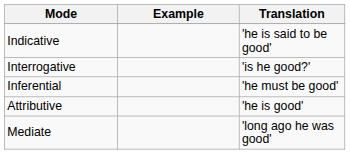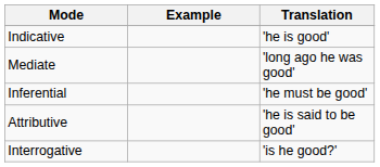 <table class="wikitable">
 <tr>
 <th style="width: 140px;">Mode</th>
 <th style="width: 150px;">Example</th>
 <th style="width: 130px;">Translation</th>
 </tr>
 <tr>
 </tr>
 <tr>
 <td>Indicative</td>
 <td></td>
-<td>'he is said to be good'</td>
+<td>'he is good'</td>
 </tr>
 <tr>
-<td>Interrogative</td>
+<td>Mediate</td>
 <td></td>
-<td>'is he good?'</td>
+<td>'long ago he was good'</td>
 </tr>
 <tr>
 <td>Inferential</td>
 <td></td>
 <td>'he must be good'</td>
 </tr>
 <tr>
 <td>Attributive</td>
 <td></td>
-<td>'he is good'</td>
+<td>'he is said to be good'</td>
 </tr>
 <tr>
-<td>Mediate</td>
+<td>Interrogative</td>
 <td></td>
-<td>'long ago he was good'</td>
+<td>'is he good?'</td>
 </tr>
 </table>
